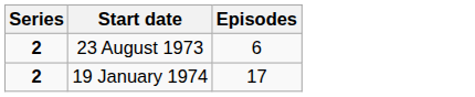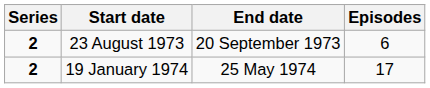 <table class="wikitable" style="text-align:center;">
 <tr>
 <th>Series</th>
 <th>Start date</th>
+<th>End date</th>
 <th>Episodes</th>
 </tr>
 <tr>
 <td><strong>2</strong></td>
 <td>23 August 1973</td>
+<td>20 September 1973</td>
 <td>6</td>
 </tr>
 <tr>
 <td><strong>2</strong></td>
 <td>19 January 1974</td>
+<td>25 May 1974</td>
 <td>17</td>
 </tr>
 </table>
